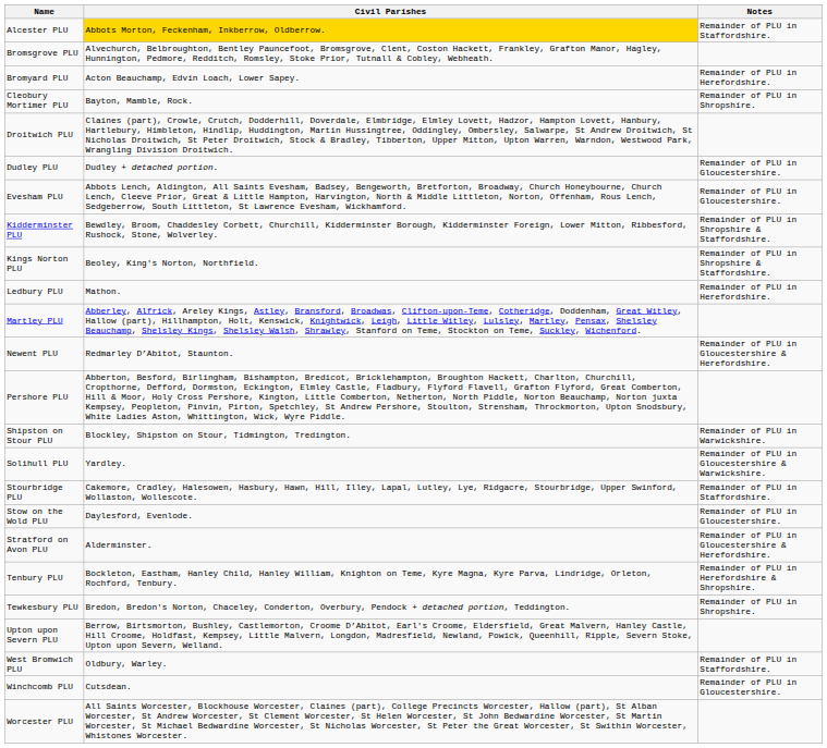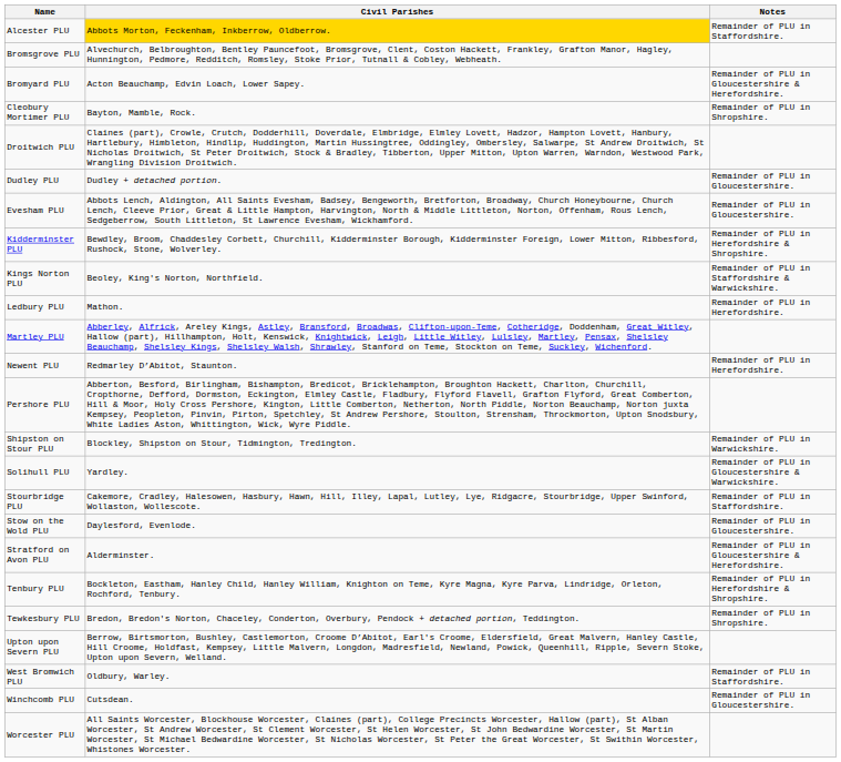 <table class="wikitable">
 <tr>
 <th>Name</th>
 <th>Civil Parishes</th>
 <th>Notes</th>
 </tr>
 <tr>
 <td>Alcester PLU</td>
 <td style="background: gold;">Abbots Morton, Feckenham, Inkberrow, Oldberrow.</td>
 <td>Remainder of PLU in Staffordshire.</td>
 </tr>
 <tr>
 <td>Bromsgrove PLU</td>
 <td>Alvechurch, Belbroughton, Bentley Pauncefoot, Bromsgrove, Clent, Coston Hackett, Frankley, Grafton Manor, Hagley, Hunnington, Pedmore, Redditch, Romsley, Stoke Prior, Tutnall & Cobley, Webheath.</td>
 <td></td>
 </tr>
 <tr>
 <td>Bromyard PLU</td>
 <td>Acton Beauchamp, Edvin Loach, Lower Sapey.</td>
-<td>Remainder of PLU in Herefordshire.</td>
+<td>Remainder of PLU in Gloucestershire & Herefordshire.</td>
 </tr>
 <tr>
 <td>Cleobury Mortimer PLU</td>
 <td>Bayton, Mamble, Rock.</td>
 <td>Remainder of PLU in Shropshire.</td>
 </tr>
 <tr>
 <td>Droitwich PLU</td>
 <td>Claines (part), Crowle, Crutch, Dodderhill, Doverdale, Elmbridge, Elmley Lovett, Hadzor, Hampton Lovett, Hanbury, Hartlebury, Himbleton, Hindlip, Huddington, Martin Hussingtree, Oddingley, Ombersley, Salwarpe, St Andrew Droitwich, St Nicholas Droitwich, St Peter Droitwich, Stock & Bradley, Tibberton, Upper Mitton, Upton Warren, Warndon, Westwood Park, Wrangling Division Droitwich.</td>
 <td></td>
 </tr>
 <tr>
 <td>Dudley PLU</td>
 <td>Dudley <em>+ detached portion</em>.</td>
 <td>Remainder of PLU in Gloucestershire.</td>
 </tr>
 <tr>
 <td>Evesham PLU</td>
 <td>Abbots Lench, Aldington, All Saints Evesham, Badsey, Bengeworth, Bretforton, Broadway, Church Honeybourne, Church Lench, Cleeve Prior, Great & Little Hampton, Harvington, North & Middle Littleton, Norton, Offenham, Rous Lench, Sedgeberrow, South Littleton, St Lawrence Evesham, Wickhamford.</td>
 <td>Remainder of PLU in Gloucestershire.</td>
 </tr>
 <tr>
 <td><a href='#'>Kidderminster PLU</a></td>
 <td>Bewdley, Broom, Chaddesley Corbett, Churchill, Kidderminster Borough, Kidderminster Foreign, Lower Mitton, Ribbesford, Rushock, Stone, Wolverley.</td>
-<td>Remainder of PLU in Shropshire & Staffordshire.</td>
+<td>Remainder of PLU in Herefordshire & Shropshire.</td>
 </tr>
 <tr>
 <td>Kings Norton PLU</td>
 <td>Beoley, King's Norton, Northfield.</td>
-<td>Remainder of PLU in Shropshire & Staffordshire.</td>
+<td>Remainder of PLU in Staffordshire & Warwickshire.</td>
 </tr>
 <tr>
 <td>Ledbury PLU</td>
 <td>Mathon.</td>
 <td>Remainder of PLU in Herefordshire.</td>
 </tr>
 <tr>
 <td><a href='#'>Martley PLU</a></td>
 <td><a href='#'>Abberley</a>, <a href='#'>Alfrick</a>, Areley Kings, <a href='#'>Astley</a>, <a href='#'>Bransford</a>, <a href='#'>Broadwas</a>, <a href='#'>Clifton-upon-Teme</a>, <a href='#'>Cotheridge</a>, Doddenham, <a href='#'>Great Witley</a>, Hallow (part), Hillhampton, Holt, Kenswick, <a href='#'>Knightwick</a>, <a href='#'>Leigh</a>, <a href='#'>Little Witley</a>, <a href='#'>Lulsley</a>, <a href='#'>Martley</a>, <a href='#'>Pensax</a>, <a href='#'>Shelsley Beauchamp</a>, <a href='#'>Shelsley Kings</a>, <a href='#'>Shelsley Walsh</a>, <a href='#'>Shrawley</a>, Stanford on Teme, Stockton on Teme, <a href='#'>Suckley</a>, <a href='#'>Wichenford</a>.</td>
 <td></td>
 </tr>
 <tr>
 <td>Newent PLU</td>
 <td>Redmarley D’Abitot, Staunton.</td>
-<td>Remainder of PLU in Gloucestershire & Herefordshire.</td>
+<td>Remainder of PLU in Herefordshire.</td>
 </tr>
 <tr>
 <td>Pershore PLU</td>
 <td>Abberton, Besford, Birlingham, Bishampton, Bredicot, Bricklehampton, Broughton Hackett, Charlton, Churchill, Cropthorne, Defford, Dormston, Eckington, Elmley Castle, Fladbury, Flyford Flavell, Grafton Flyford, Great Comberton, Hill & Moor, Holy Cross Pershore, Kington, Little Comberton, Netherton, North Piddle, Norton Beauchamp, Norton juxta Kempsey, Peopleton, Pinvin, Pirton, Spetchley, St Andrew Pershore, Stoulton, Strensham, Throckmorton, Upton Snodsbury, White Ladies Aston, Whittington, Wick, Wyre Piddle.</td>
 <td></td>
 </tr>
 <tr>
 <td>Shipston on Stour PLU</td>
 <td>Blockley, Shipston on Stour, Tidmington, Tredington.</td>
 <td>Remainder of PLU in Warwickshire.</td>
 </tr>
 <tr>
 <td>Solihull PLU</td>
 <td>Yardley.</td>
 <td>Remainder of PLU in Gloucestershire & Warwickshire.</td>
 </tr>
 <tr>
 <td>Stourbridge PLU</td>
 <td>Cakemore, Cradley, Halesowen, Hasbury, Hawn, Hill, Illey, Lapal, Lutley, Lye, Ridgacre, Stourbridge, Upper Swinford, Wollaston, Wollescote.</td>
 <td>Remainder of PLU in Staffordshire.</td>
 </tr>
 <tr>
 <td>Stow on the Wold PLU</td>
 <td>Daylesford, Evenlode.</td>
 <td>Remainder of PLU in Gloucestershire.</td>
 </tr>
 <tr>
 <td>Stratford on Avon PLU</td>
 <td>Alderminster.</td>
 <td>Remainder of PLU in Gloucestershire & Herefordshire.</td>
 </tr>
 <tr>
 <td>Tenbury PLU</td>
 <td>Bockleton, Eastham, Hanley Child, Hanley William, Knighton on Teme, Kyre Magna, Kyre Parva, Lindridge, Orleton, Rochford, Tenbury.</td>
 <td>Remainder of PLU in Herefordshire & Shropshire.</td>
 </tr>
 <tr>
 <td>Tewkesbury PLU</td>
 <td>Bredon, Bredon's Norton, Chaceley, Conderton, Overbury, Pendock <em>+ detached portion</em>, Teddington.</td>
 <td>Remainder of PLU in Shropshire.</td>
 </tr>
 <tr>
 <td>Upton upon Severn PLU</td>
 <td>Berrow, Birtsmorton, Bushley, Castlemorton, Croome D’Abitot, Earl's Croome, Eldersfield, Great Malvern, Hanley Castle, Hill Croome, Holdfast, Kempsey, Little Malvern, Longdon, Madresfield, Newland, Powick, Queenhill, Ripple, Severn Stoke, Upton upon Severn, Welland.</td>
 <td></td>
 </tr>
 <tr>
 <td>West Bromwich PLU</td>
 <td>Oldbury, Warley.</td>
 <td>Remainder of PLU in Staffordshire.</td>
 </tr>
 <tr>
 <td>Winchcomb PLU</td>
 <td>Cutsdean.</td>
 <td>Remainder of PLU in Gloucestershire.</td>
 </tr>
 <tr>
 <td>Worcester PLU</td>
 <td>All Saints Worcester, Blockhouse Worcester, Claines (part), College Precincts Worcester, Hallow (part), St Alban Worcester, St Andrew Worcester, St Clement Worcester, St Helen Worcester, St John Bedwardine Worcester, St Martin Worcester, St Michael Bedwardine Worcester, St Nicholas Worcester, St Peter the Great Worcester, St Swithin Worcester, Whistones Worcester.</td>
 <td></td>
 </tr>
 </table>
